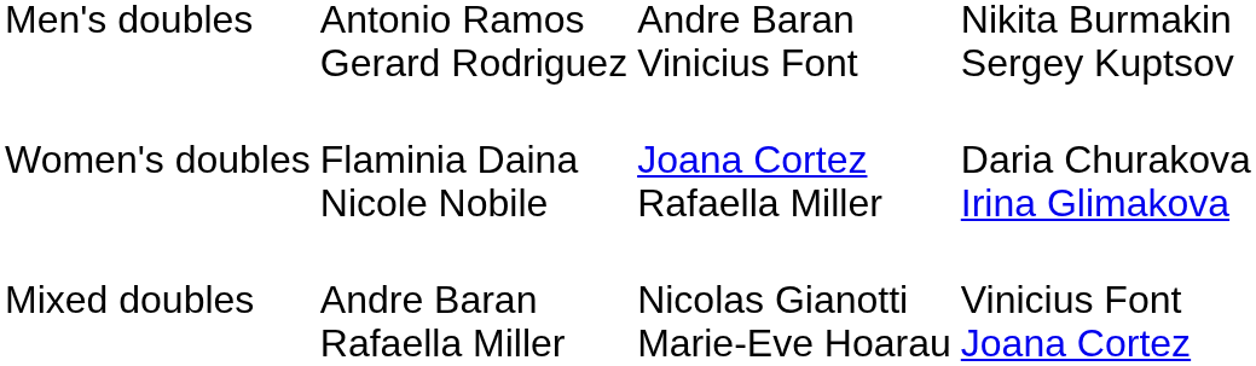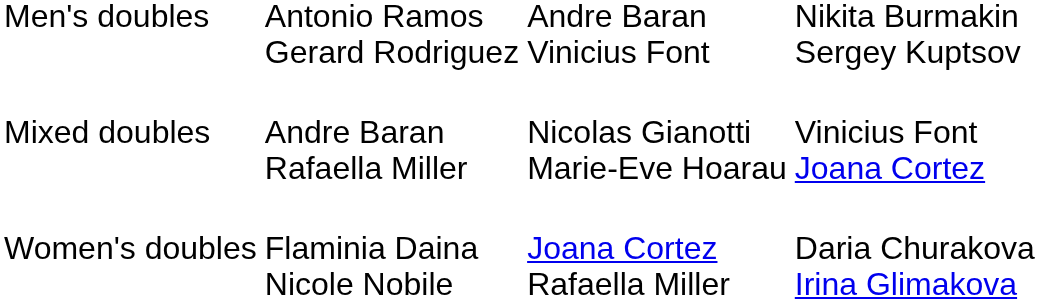 <table>
 <tr>
 <td>Men's doubles<br></td>
 <td><br>Antonio Ramos<br>Gerard Rodriguez</td>
 <td><br>Andre Baran<br>Vinicius Font</td>
 <td><br>Nikita Burmakin<br>Sergey Kuptsov</td>
 </tr>
 <tr>
+<td>Mixed doubles<br></td>
+<td><br>Andre Baran<br>Rafaella Miller</td>
+<td><br>Nicolas Gianotti<br>Marie-Eve Hoarau</td>
+<td><br>Vinicius Font<br><a href='#'>Joana Cortez</a></td>
+</tr>
+<tr>
 <td>Women's doubles<br></td>
 <td><br>Flaminia Daina<br>Nicole Nobile</td>
 <td><br><a href='#'>Joana Cortez</a><br>Rafaella Miller</td>
 <td><br>Daria Churakova<br><a href='#'>Irina Glimakova</a></td>
 </tr>
 <tr>
-<td>Mixed doubles<br></td>
-<td><br>Andre Baran<br>Rafaella Miller</td>
-<td><br>Nicolas Gianotti<br>Marie-Eve Hoarau</td>
-<td><br>Vinicius Font<br><a href='#'>Joana Cortez</a></td>
-</tr>
-<tr>
 </tr>
 </table>
